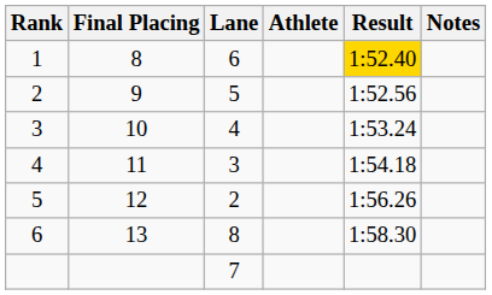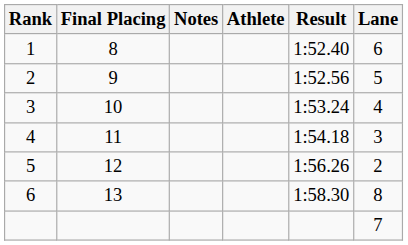 <table class="wikitable sortable" style="text-align:center">
 <tr>
 <th>Rank</th>
 <th>Final Placing</th>
-<th>Lane</th>
+<th>Notes</th>
 <th>Athlete</th>
 <th>Result</th>
-<th>Notes</th>
+<th>Lane</th>
 </tr>
 <tr>
 <td>1</td>
 <td>8</td>
+<td></td>
+<td align=left></td>
+<td>1:52.40</td>
 <td>6</td>
-<td align=left></td>
-<td style="background: gold;">1:52.40</td>
-<td></td>
 </tr>
 <tr>
 <td>2</td>
 <td>9</td>
-<td>5</td>
+<td></td>
 <td align=left></td>
 <td>1:52.56</td>
-<td></td>
+<td>5</td>
 </tr>
 <tr>
 <td>3</td>
 <td>10</td>
-<td>4</td>
+<td></td>
 <td align=left></td>
 <td>1:53.24</td>
-<td></td>
+<td>4</td>
 </tr>
 <tr>
 <td>4</td>
 <td>11</td>
-<td>3</td>
+<td></td>
 <td align=left></td>
 <td>1:54.18</td>
-<td></td>
+<td>3</td>
 </tr>
 <tr>
 <td>5</td>
 <td>12</td>
-<td>2</td>
+<td></td>
 <td align=left></td>
 <td>1:56.26</td>
-<td></td>
+<td>2</td>
 </tr>
 <tr>
 <td>6</td>
 <td>13</td>
-<td>8</td>
+<td></td>
 <td align=left></td>
 <td>1:58.30</td>
-<td></td>
+<td>8</td>
 </tr>
 <tr>
 <td></td>
 <td></td>
-<td>7</td>
+<td></td>
 <td align=left></td>
 <td></td>
-<td></td>
+<td>7</td>
 </tr>
 </table>
